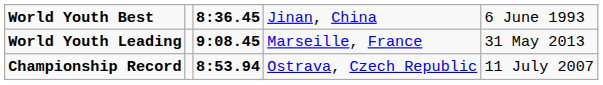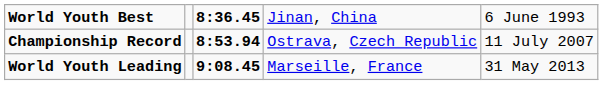 <table class="wikitable">
 <tr>
 <td><strong>World Youth Best</strong></td>
 <td></td>
 <td><strong>8:36.45</strong></td>
 <td><a href='#'>Jinan</a>, <a href='#'>China</a></td>
 <td>6 June 1993</td>
 </tr>
 <tr>
+<td><strong>Championship Record</strong></td>
+<td></td>
+<td><strong>8:53.94</strong></td>
+<td><a href='#'>Ostrava</a>, <a href='#'>Czech Republic</a></td>
+<td>11 July 2007</td>
+</tr>
+<tr>
 <td><strong>World Youth Leading</strong></td>
 <td></td>
 <td><strong>9:08.45</strong></td>
 <td><a href='#'>Marseille</a>, <a href='#'>France</a></td>
 <td>31 May 2013</td>
 </tr>
-<tr>
-<td><strong>Championship Record</strong></td>
-<td></td>
-<td><strong>8:53.94</strong></td>
-<td><a href='#'>Ostrava</a>, <a href='#'>Czech Republic</a></td>
-<td>11 July 2007</td>
-</tr>
 </table>
